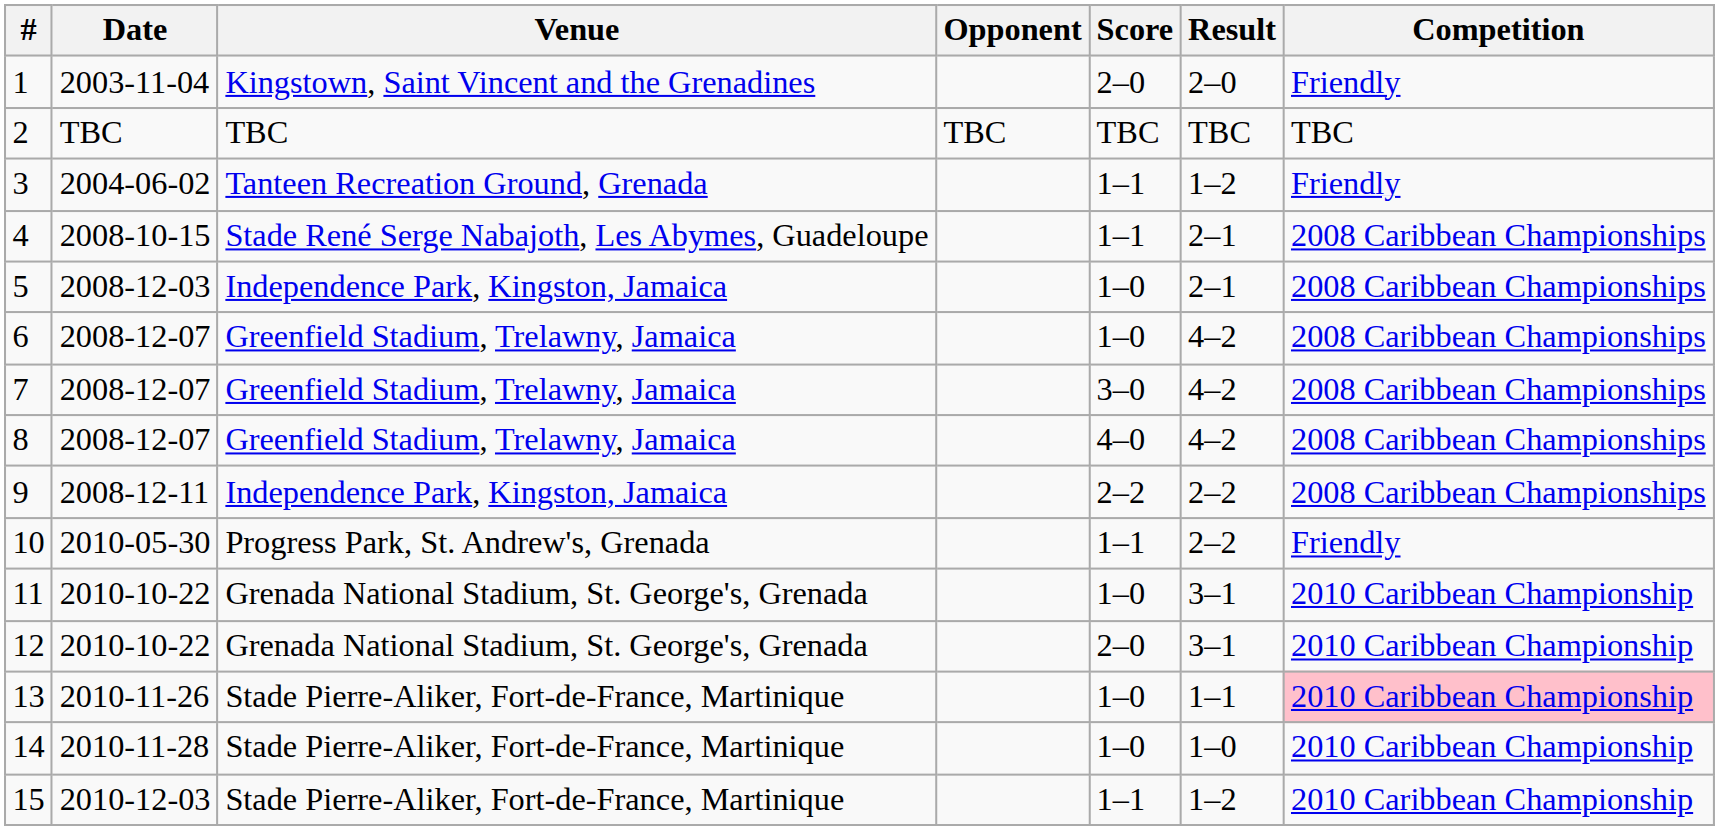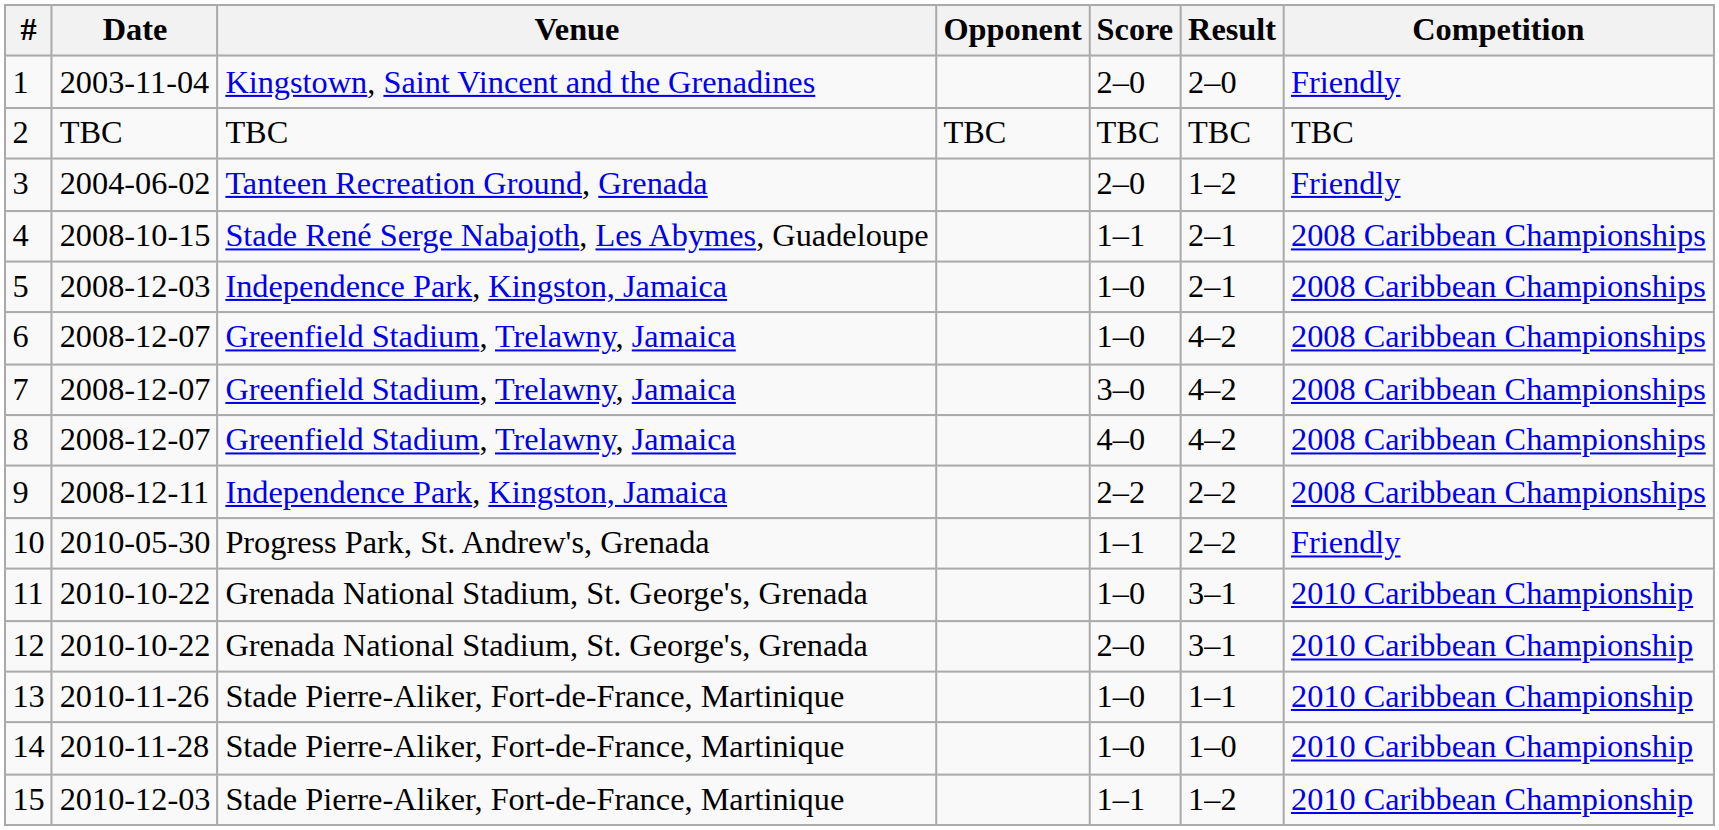 <table class="wikitable">
 <tr>
 <th>#</th>
 <th>Date</th>
 <th>Venue</th>
 <th>Opponent</th>
 <th>Score</th>
 <th>Result</th>
 <th>Competition</th>
 </tr>
 <tr>
 <td>1</td>
 <td>2003-11-04</td>
 <td><a href='#'>Kingstown</a>, <a href='#'>Saint Vincent and the Grenadines</a></td>
 <td></td>
 <td>2–0</td>
 <td>2–0</td>
 <td><a href='#'>Friendly</a></td>
 </tr>
 <tr>
 <td>2</td>
 <td>TBC</td>
 <td>TBC</td>
 <td>TBC</td>
 <td>TBC</td>
 <td>TBC</td>
 <td>TBC</td>
 </tr>
 <tr>
 <td>3</td>
 <td>2004-06-02</td>
 <td><a href='#'>Tanteen Recreation Ground</a>, <a href='#'>Grenada</a></td>
 <td></td>
-<td>1–1</td>
+<td>2–0</td>
 <td>1–2</td>
 <td><a href='#'>Friendly</a></td>
 </tr>
 <tr>
 <td>4</td>
 <td>2008-10-15</td>
 <td><a href='#'>Stade René Serge Nabajoth</a>, <a href='#'>Les Abymes</a>, Guadeloupe</td>
 <td></td>
 <td>1–1</td>
 <td>2–1</td>
 <td><a href='#'>2008 Caribbean Championships</a></td>
 </tr>
 <tr>
 <td>5</td>
 <td>2008-12-03</td>
 <td><a href='#'>Independence Park</a>, <a href='#'>Kingston, Jamaica</a></td>
 <td></td>
 <td>1–0</td>
 <td>2–1</td>
 <td><a href='#'>2008 Caribbean Championships</a></td>
 </tr>
 <tr>
 <td>6</td>
 <td>2008-12-07</td>
 <td><a href='#'>Greenfield Stadium</a>, <a href='#'>Trelawny</a>, <a href='#'>Jamaica</a></td>
 <td></td>
 <td>1–0</td>
 <td>4–2</td>
 <td><a href='#'>2008 Caribbean Championships</a></td>
 </tr>
 <tr>
 <td>7</td>
 <td>2008-12-07</td>
 <td><a href='#'>Greenfield Stadium</a>, <a href='#'>Trelawny</a>, <a href='#'>Jamaica</a></td>
 <td></td>
 <td>3–0</td>
 <td>4–2</td>
 <td><a href='#'>2008 Caribbean Championships</a></td>
 </tr>
 <tr>
 <td>8</td>
 <td>2008-12-07</td>
 <td><a href='#'>Greenfield Stadium</a>, <a href='#'>Trelawny</a>, <a href='#'>Jamaica</a></td>
 <td></td>
 <td>4–0</td>
 <td>4–2</td>
 <td><a href='#'>2008 Caribbean Championships</a></td>
 </tr>
 <tr>
 <td>9</td>
 <td>2008-12-11</td>
 <td><a href='#'>Independence Park</a>, <a href='#'>Kingston, Jamaica</a></td>
 <td></td>
 <td>2–2</td>
 <td>2–2</td>
 <td><a href='#'>2008 Caribbean Championships</a></td>
 </tr>
 <tr>
 <td>10</td>
 <td>2010-05-30</td>
 <td>Progress Park, St. Andrew's, Grenada</td>
 <td></td>
 <td>1–1</td>
 <td>2–2</td>
 <td><a href='#'>Friendly</a></td>
 </tr>
 <tr>
 <td>11</td>
 <td>2010-10-22</td>
 <td>Grenada National Stadium, St. George's, Grenada</td>
 <td></td>
 <td>1–0</td>
 <td>3–1</td>
 <td><a href='#'>2010 Caribbean Championship</a></td>
 </tr>
 <tr>
 <td>12</td>
 <td>2010-10-22</td>
 <td>Grenada National Stadium, St. George's, Grenada</td>
 <td></td>
 <td>2–0</td>
 <td>3–1</td>
 <td><a href='#'>2010 Caribbean Championship</a></td>
 </tr>
 <tr>
 <td>13</td>
 <td>2010-11-26</td>
 <td>Stade Pierre-Aliker, Fort-de-France, Martinique</td>
 <td></td>
 <td>1–0</td>
 <td>1–1</td>
-<td style="background: pink;"><a href='#'>2010 Caribbean Championship</a></td>
+<td><a href='#'>2010 Caribbean Championship</a></td>
 </tr>
 <tr>
 <td>14</td>
 <td>2010-11-28</td>
 <td>Stade Pierre-Aliker, Fort-de-France, Martinique</td>
 <td></td>
 <td>1–0</td>
 <td>1–0</td>
 <td><a href='#'>2010 Caribbean Championship</a></td>
 </tr>
 <tr>
 <td>15</td>
 <td>2010-12-03</td>
 <td>Stade Pierre-Aliker, Fort-de-France, Martinique</td>
 <td></td>
 <td>1–1</td>
 <td>1–2</td>
 <td><a href='#'>2010 Caribbean Championship</a></td>
 </tr>
 <tr>
 </tr>
 </table>
